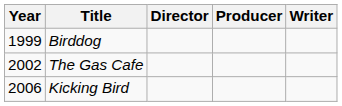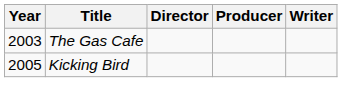 <table class="wikitable">
 <tr>
 <th>Year</th>
 <th>Title</th>
 <th>Director</th>
 <th>Producer</th>
 <th>Writer</th>
 </tr>
 <tr>
-<td>1999</td>
-<td><em>Birddog</em></td>
-<td></td>
-<td></td>
-<td></td>
-</tr>
-<tr>
-<td>2002</td>
+<td>2003</td>
 <td><em>The Gas Cafe </em></td>
 <td></td>
 <td></td>
 <td></td>
 </tr>
 <tr>
-<td>2006</td>
+<td>2005</td>
 <td><em>Kicking Bird</em></td>
 <td></td>
 <td></td>
 <td></td>
 </tr>
 </table>
